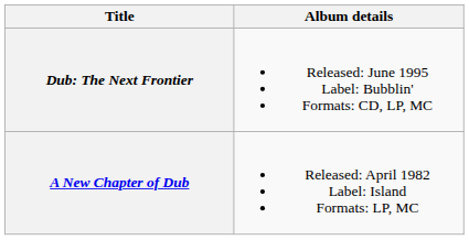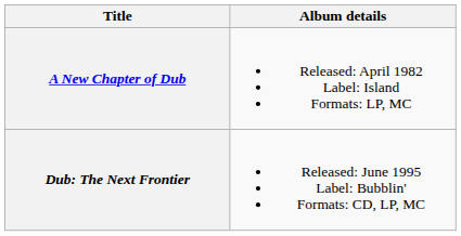 <table class="wikitable plainrowheaders" style="text-align:center;">
 <tr>
 <th scope="col" style="width:15em;">Title</th>
 <th scope="col" style="width:15em;">Album details</th>
 </tr>
 <tr>
+<th scope="row"><em><a href='#'>A New Chapter of Dub</a></em></th>
+<td><br><ul><li>Released: April 1982</li><li>Label: Island</li><li>Formats: LP, MC</li></ul></td>
+</tr>
+<tr>
 <th scope="row"><em>Dub: The Next Frontier</em></th>
 <td><br><ul><li>Released: June 1995</li><li>Label: Bubblin'</li><li>Formats: CD, LP, MC</li></ul></td>
 </tr>
-<tr>
-<th scope="row"><em><a href='#'>A New Chapter of Dub</a></em></th>
-<td><br><ul><li>Released: April 1982</li><li>Label: Island</li><li>Formats: LP, MC</li></ul></td>
-</tr>
 </table>
